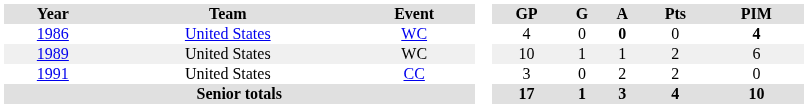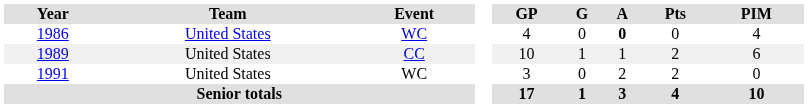 <table border="0" cellpadding="1" cellspacing="0" style="text-align:center; width:50em">
 <tr ALIGN="center" bgcolor="#e0e0e0">
 <th>Year</th>
 <th>Team</th>
 <th>Event</th>
 <th ALIGN="center" rowspan="99" bgcolor="#ffffff"> </th>
 <th>GP</th>
 <th>G</th>
 <th>A</th>
 <th>Pts</th>
 <th>PIM</th>
 </tr>
 <tr>
 <td><a href='#'>1986</a></td>
 <td><a href='#'>United States</a></td>
 <td><a href='#'>WC</a></td>
 <td>4</td>
 <td>0</td>
 <td><strong>0</strong></td>
 <td>0</td>
-<td><strong>4</strong></td>
+<td>4</td>
 </tr>
 <tr bgcolor="#f0f0f0">
 <td><a href='#'>1989</a></td>
 <td>United States</td>
-<td>WC</td>
+<td><a href='#'>CC</a></td>
 <td>10</td>
 <td>1</td>
 <td>1</td>
 <td>2</td>
 <td>6</td>
 </tr>
 <tr>
 <td><a href='#'>1991</a></td>
 <td>United States</td>
-<td><a href='#'>CC</a></td>
+<td>WC</td>
 <td>3</td>
 <td>0</td>
 <td>2</td>
 <td>2</td>
 <td>0</td>
 </tr>
 <tr bgcolor="#e0e0e0">
 <th colspan=3>Senior totals</th>
 <th>17</th>
 <th>1</th>
 <th>3</th>
 <th>4</th>
 <th>10</th>
 </tr>
 </table>
